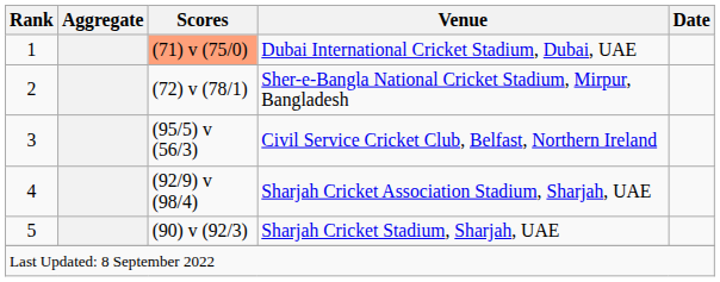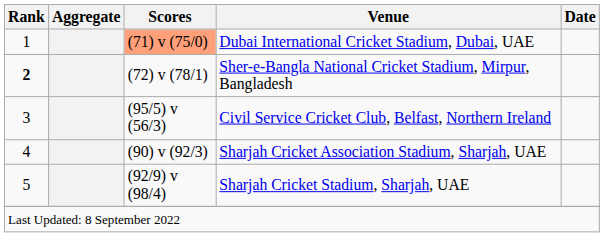 <table class="wikitable plainrowheaders sortable">
 <tr>
 <th scope=col>Rank</th>
 <th scope=col>Aggregate</th>
 <th scope=col>Scores</th>
 <th scope=col>Venue</th>
 <th scope=col>Date</th>
 </tr>
 <tr>
 <td align=center>1</td>
 <th scope=row style=text-align:center;></th>
 <td style="background: lightsalmon;"> (71) v  (75/0)</td>
 <td><a href='#'>Dubai International Cricket Stadium</a>, <a href='#'>Dubai</a>, UAE</td>
 <td></td>
 </tr>
 <tr>
-<td align=center>2</td>
+<td align=center><strong>2</strong></td>
 <th scope=row style=text-align:center;></th>
 <td> (72) v  (78/1)</td>
 <td><a href='#'>Sher-e-Bangla National Cricket Stadium</a>, <a href='#'>Mirpur</a>, Bangladesh</td>
 <td> </td>
 </tr>
 <tr>
 <td align=center>3</td>
 <th scope="row" style="text-align:center;"></th>
 <td> (95/5) v  (56/3)</td>
 <td><a href='#'>Civil Service Cricket Club</a>, <a href='#'>Belfast</a>, <a href='#'>Northern Ireland</a></td>
 <td></td>
 </tr>
 <tr>
 <td align=center>4</td>
 <th scope=row style=text-align:center;></th>
-<td> (92/9) v  (98/4)</td>
+<td> (90) v  (92/3)</td>
 <td><a href='#'>Sharjah Cricket Association Stadium</a>, <a href='#'>Sharjah</a>, UAE</td>
 <td></td>
 </tr>
 <tr>
 <td align=center>5</td>
 <th scope=row style=text-align:center;></th>
-<td> (90) v  (92/3)</td>
+<td> (92/9) v  (98/4)</td>
 <td><a href='#'>Sharjah Cricket Stadium</a>, <a href='#'>Sharjah</a>, UAE</td>
 <td></td>
 </tr>
 <tr>
 </tr>
 <tr class=sortbottom>
 <td colspan=5><small>Last Updated: 8 September 2022</small></td>
 </tr>
 </table>
